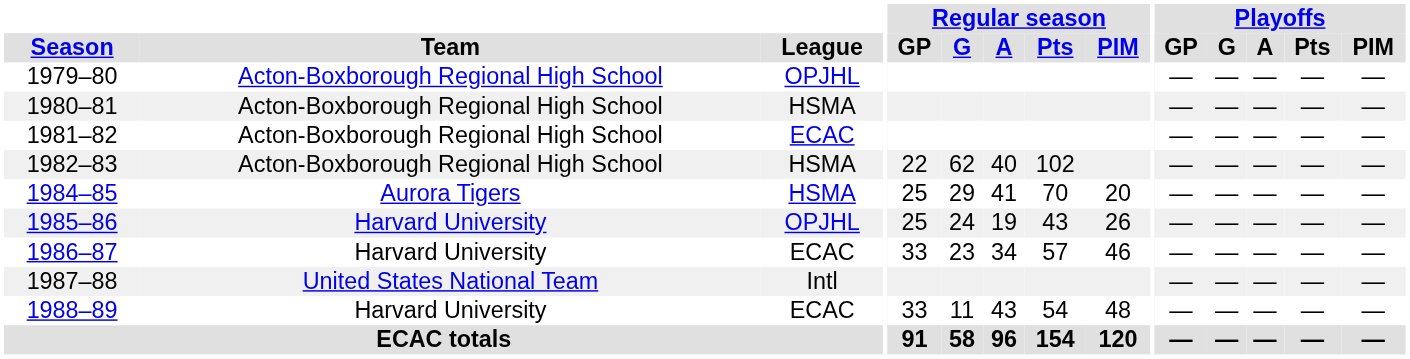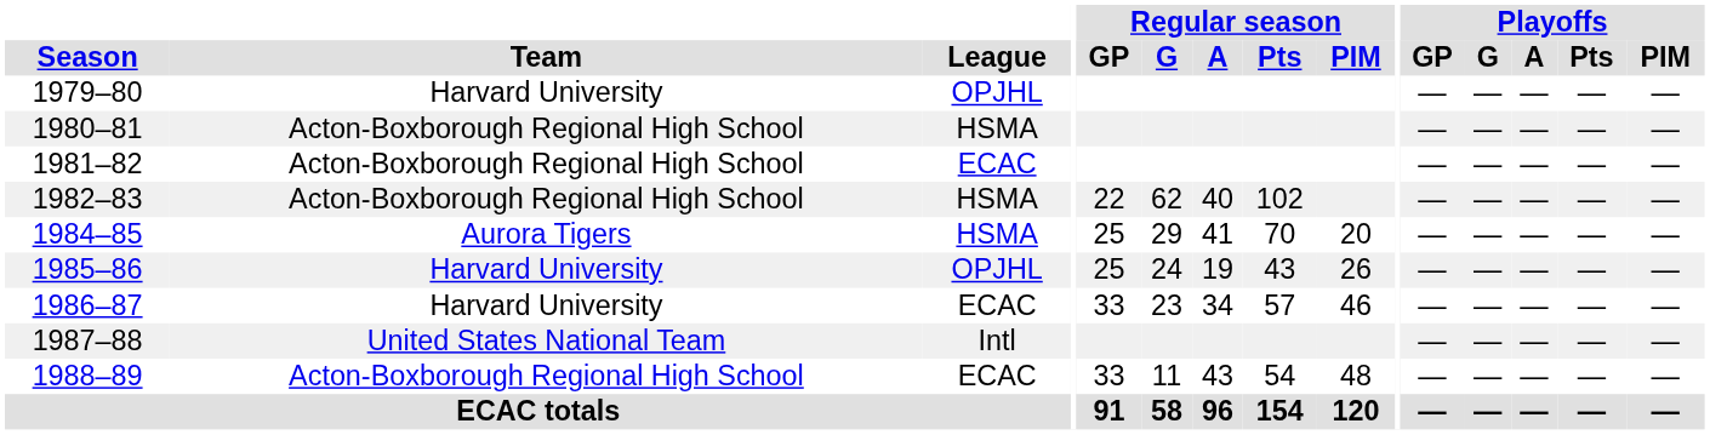 <table border="0" cellpadding="1" cellspacing="0" style="text-align:center; width:60em">
 <tr bgcolor="#e0e0e0">
 <th colspan="3" bgcolor="#ffffff"></th>
 <th rowspan="99" bgcolor="#ffffff"></th>
 <th colspan="5"><a href='#'>Regular season</a></th>
 <th rowspan="99" bgcolor="#ffffff"></th>
 <th colspan="5"><a href='#'>Playoffs</a></th>
 </tr>
 <tr bgcolor="#e0e0e0">
 <th><a href='#'>Season</a></th>
 <th>Team</th>
 <th>League</th>
 <th>GP</th>
 <th><a href='#'>G</a></th>
 <th><a href='#'>A</a></th>
 <th><a href='#'>Pts</a></th>
 <th><a href='#'>PIM</a></th>
 <th>GP</th>
 <th>G</th>
 <th>A</th>
 <th>Pts</th>
 <th>PIM</th>
 </tr>
 <tr>
 <td>1979–80</td>
-<td><a href='#'>Acton-Boxborough Regional High School</a></td>
+<td>Harvard University</td>
 <td><a href='#'>OPJHL</a></td>
 <td></td>
 <td></td>
 <td></td>
 <td></td>
 <td></td>
 <td>—</td>
 <td>—</td>
 <td>—</td>
 <td>—</td>
 <td>—</td>
 </tr>
 <tr bgcolor="#f0f0f0">
 <td>1980–81</td>
 <td>Acton-Boxborough Regional High School</td>
 <td>HSMA</td>
 <td></td>
 <td></td>
 <td></td>
 <td></td>
 <td></td>
 <td>—</td>
 <td>—</td>
 <td>—</td>
 <td>—</td>
 <td>—</td>
 </tr>
 <tr>
 <td>1981–82</td>
 <td>Acton-Boxborough Regional High School</td>
 <td><a href='#'>ECAC</a></td>
 <td></td>
 <td></td>
 <td></td>
 <td></td>
 <td></td>
 <td>—</td>
 <td>—</td>
 <td>—</td>
 <td>—</td>
 <td>—</td>
 </tr>
 <tr bgcolor="#f0f0f0">
 <td>1982–83</td>
 <td>Acton-Boxborough Regional High School</td>
 <td>HSMA</td>
 <td>22</td>
 <td>62</td>
 <td>40</td>
 <td>102</td>
 <td></td>
 <td>—</td>
 <td>—</td>
 <td>—</td>
 <td>—</td>
 <td>—</td>
 </tr>
 <tr>
 <td><a href='#'>1984–85</a></td>
 <td><a href='#'>Aurora Tigers</a></td>
 <td><a href='#'>HSMA</a></td>
 <td>25</td>
 <td>29</td>
 <td>41</td>
 <td>70</td>
 <td>20</td>
 <td>—</td>
 <td>—</td>
 <td>—</td>
 <td>—</td>
 <td>—</td>
 </tr>
 <tr bgcolor="#f0f0f0">
 <td><a href='#'>1985–86</a></td>
 <td><a href='#'>Harvard University</a></td>
 <td><a href='#'>OPJHL</a></td>
 <td>25</td>
 <td>24</td>
 <td>19</td>
 <td>43</td>
 <td>26</td>
 <td>—</td>
 <td>—</td>
 <td>—</td>
 <td>—</td>
 <td>—</td>
 </tr>
 <tr>
 <td><a href='#'>1986–87</a></td>
 <td>Harvard University</td>
 <td>ECAC</td>
 <td>33</td>
 <td>23</td>
 <td>34</td>
 <td>57</td>
 <td>46</td>
 <td>—</td>
 <td>—</td>
 <td>—</td>
 <td>—</td>
 <td>—</td>
 </tr>
 <tr bgcolor="#f0f0f0">
 <td>1987–88</td>
 <td><a href='#'>United States National Team</a></td>
 <td>Intl</td>
 <td></td>
 <td></td>
 <td></td>
 <td></td>
 <td></td>
 <td>—</td>
 <td>—</td>
 <td>—</td>
 <td>—</td>
 <td>—</td>
 </tr>
 <tr>
 <td><a href='#'>1988–89</a></td>
-<td>Harvard University</td>
+<td><a href='#'>Acton-Boxborough Regional High School</a></td>
 <td>ECAC</td>
 <td>33</td>
 <td>11</td>
 <td>43</td>
 <td>54</td>
 <td>48</td>
 <td>—</td>
 <td>—</td>
 <td>—</td>
 <td>—</td>
 <td>—</td>
 </tr>
 <tr bgcolor="#e0e0e0">
 <th colspan="3">ECAC totals</th>
 <th>91</th>
 <th>58</th>
 <th>96</th>
 <th>154</th>
 <th>120</th>
 <th>—</th>
 <th>—</th>
 <th>—</th>
 <th>—</th>
 <th>—</th>
 </tr>
 </table>
